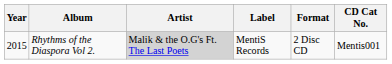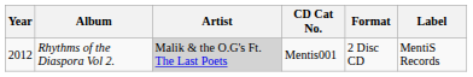 <table class="wikitable">
 <tr>
 <th>Year</th>
 <th>Album</th>
 <th>Artist</th>
+<th>CD Cat No.</th>
+<th>Format</th>
 <th>Label</th>
-<th>Format</th>
-<th>CD Cat No.</th>
 </tr>
 <tr>
-<td>2015</td>
+<td>2012</td>
 <td><em>Rhythms of the Diaspora Vol 2.</em></td>
 <td style="background: lightgrey;">Malik & the O.G's Ft. <a href='#'>The Last Poets</a></td>
+<td>Mentis001</td>
+<td>2 Disc CD</td>
 <td>MentiS Records</td>
-<td>2 Disc CD</td>
-<td>Mentis001</td>
 </tr>
 </table>
